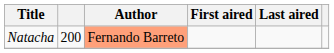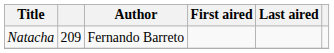 <table class="wikitable sortable">
 <tr>
 <th>Title</th>
 <th></th>
 <th>Author</th>
 <th>First aired</th>
 <th>Last aired</th>
 <th></th>
 </tr>
 <tr>
 <td><em>Natacha</em></td>
-<td>200</td>
-<td style="background: lightsalmon;">Fernando Barreto</td>
+<td>209</td>
+<td>Fernando Barreto</td>
 <td></td>
 <td></td>
 <td></td>
 </tr>
 <tr>
 </tr>
 </table>
